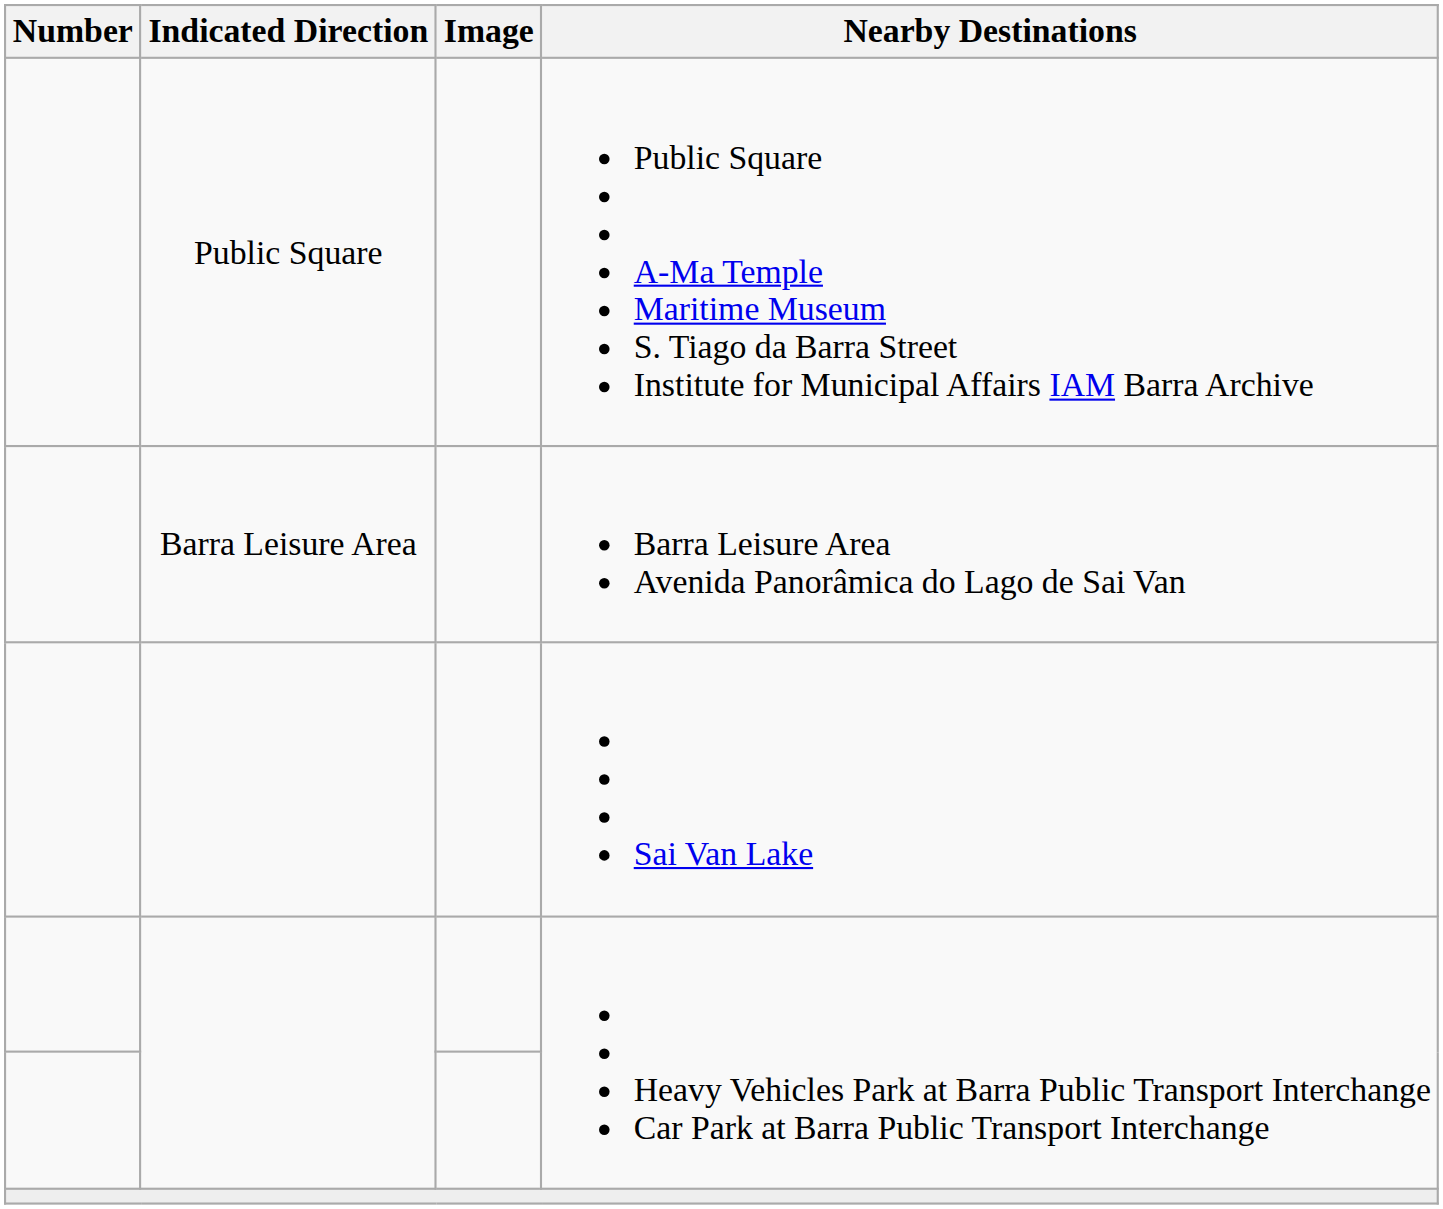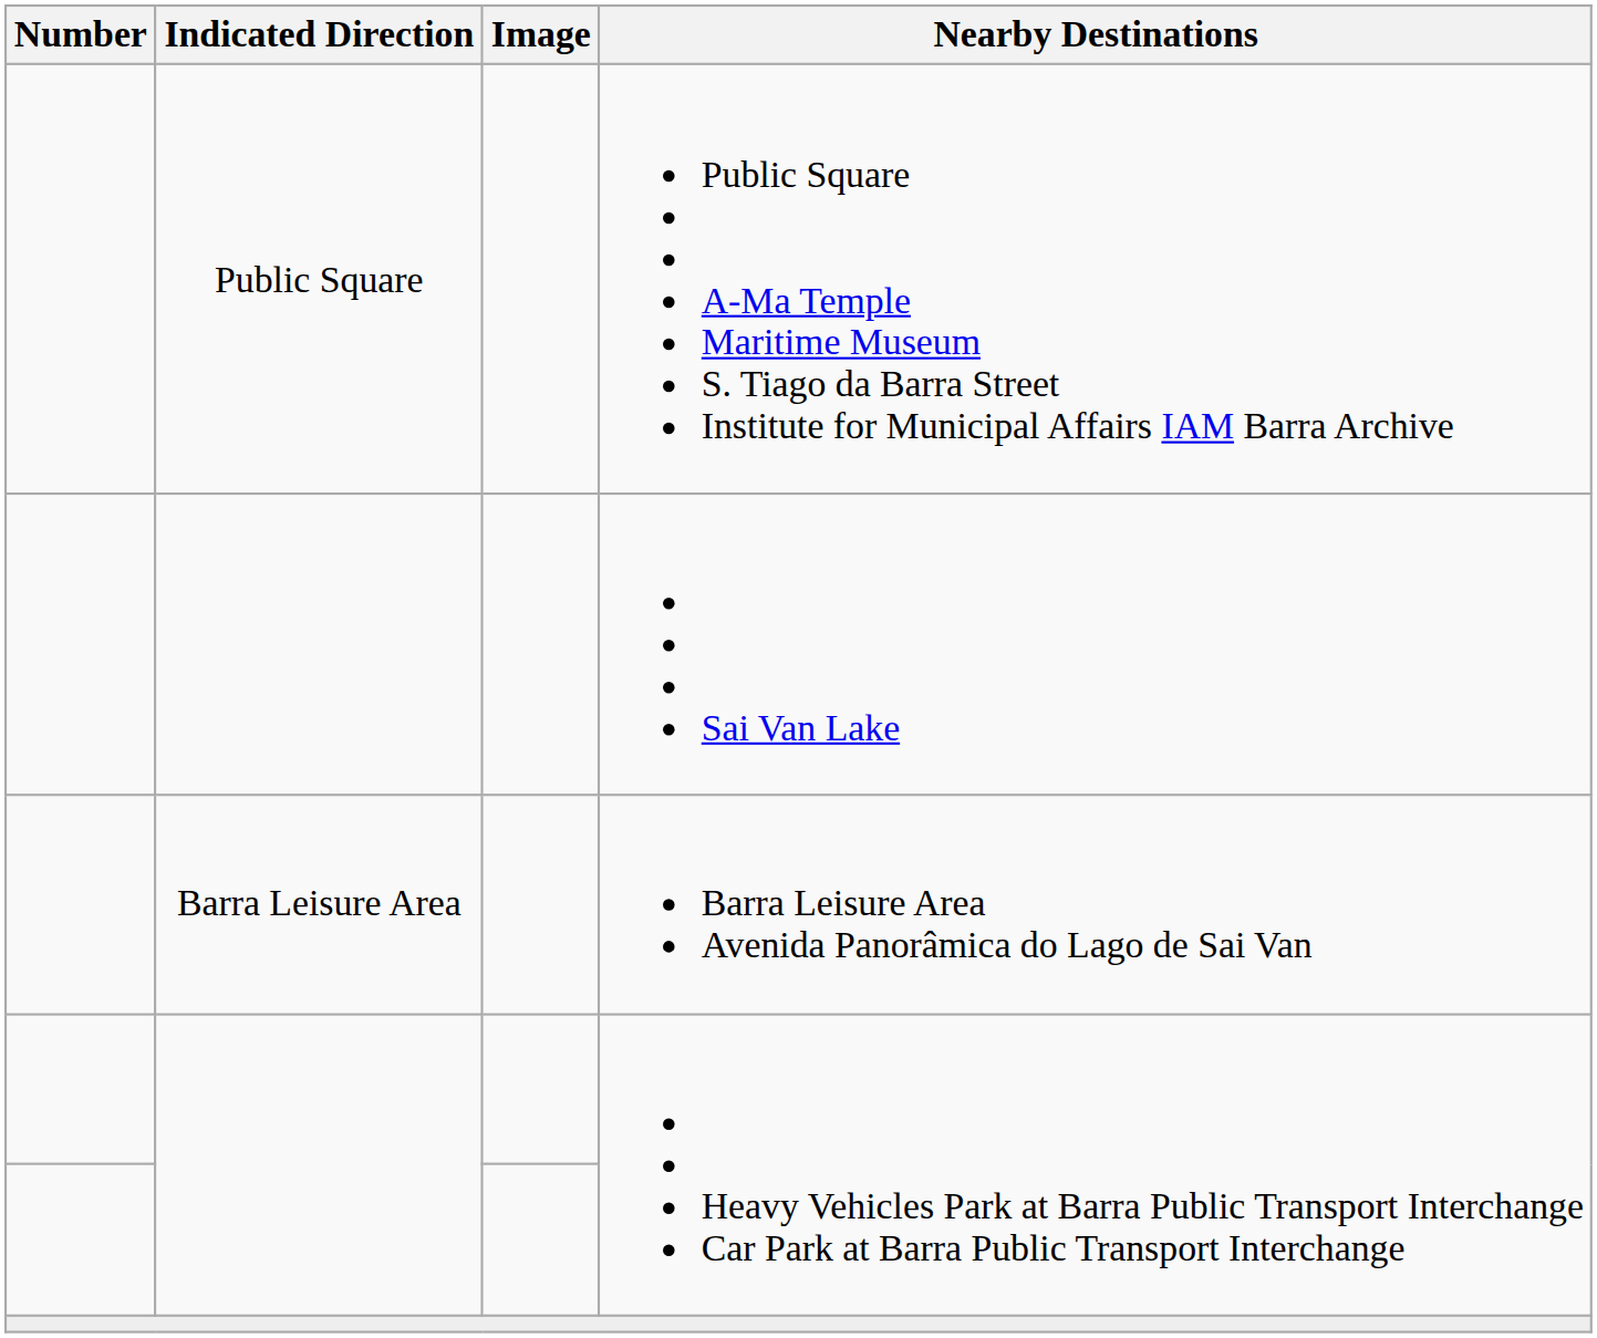 <table class="wikitable">
 <tr>
 <th>Number</th>
 <th>Indicated Direction</th>
 <th>Image</th>
 <th>Nearby Destinations</th>
 </tr>
 <tr>
 <td>   </td>
 <td align="center">Public Square</td>
 <td align="center"></td>
 <td><br><ul><li>Public Square</li><li></li><li></li><li><a href='#'>A-Ma Temple</a></li><li><a href='#'>Maritime Museum</a></li><li>S. Tiago da Barra Street</li><li>Institute for Municipal Affairs <a href='#'>IAM</a> Barra Archive</li></ul></td>
 </tr>
 <tr>
+<td>  </td>
+<td align="center"></td>
+<td align="center"></td>
+<td><br><ul><li></li><li></li><li></li><li><a href='#'>Sai Van Lake</a></li></ul></td>
+</tr>
+<tr>
 <td>   </td>
 <td align="center">Barra Leisure Area</td>
 <td align="center"></td>
 <td><br><ul><li>Barra Leisure Area</li><li>Avenida Panorâmica do Lago de Sai Van</li></ul></td>
-</tr>
-<tr>
-<td>  </td>
-<td align="center"></td>
-<td align="center"></td>
-<td><br><ul><li></li><li></li><li></li><li><a href='#'>Sai Van Lake</a></li></ul></td>
 </tr>
 <tr>
 <td>   </td>
 <td rowspan="2" align="center"></td>
 <td align="center"></td>
 <td rowspan="2"><br><ul><li></li><li></li><li>Heavy Vehicles Park at Barra Public Transport Interchange</li><li>Car Park at Barra Public Transport Interchange</li></ul></td>
 </tr>
 <tr>
 <td>  </td>
 <td align="center"><br></td>
 </tr>
 <tr>
 <td colspan="4" bgcolor="#EEEEEE"></td>
 </tr>
 </table>
